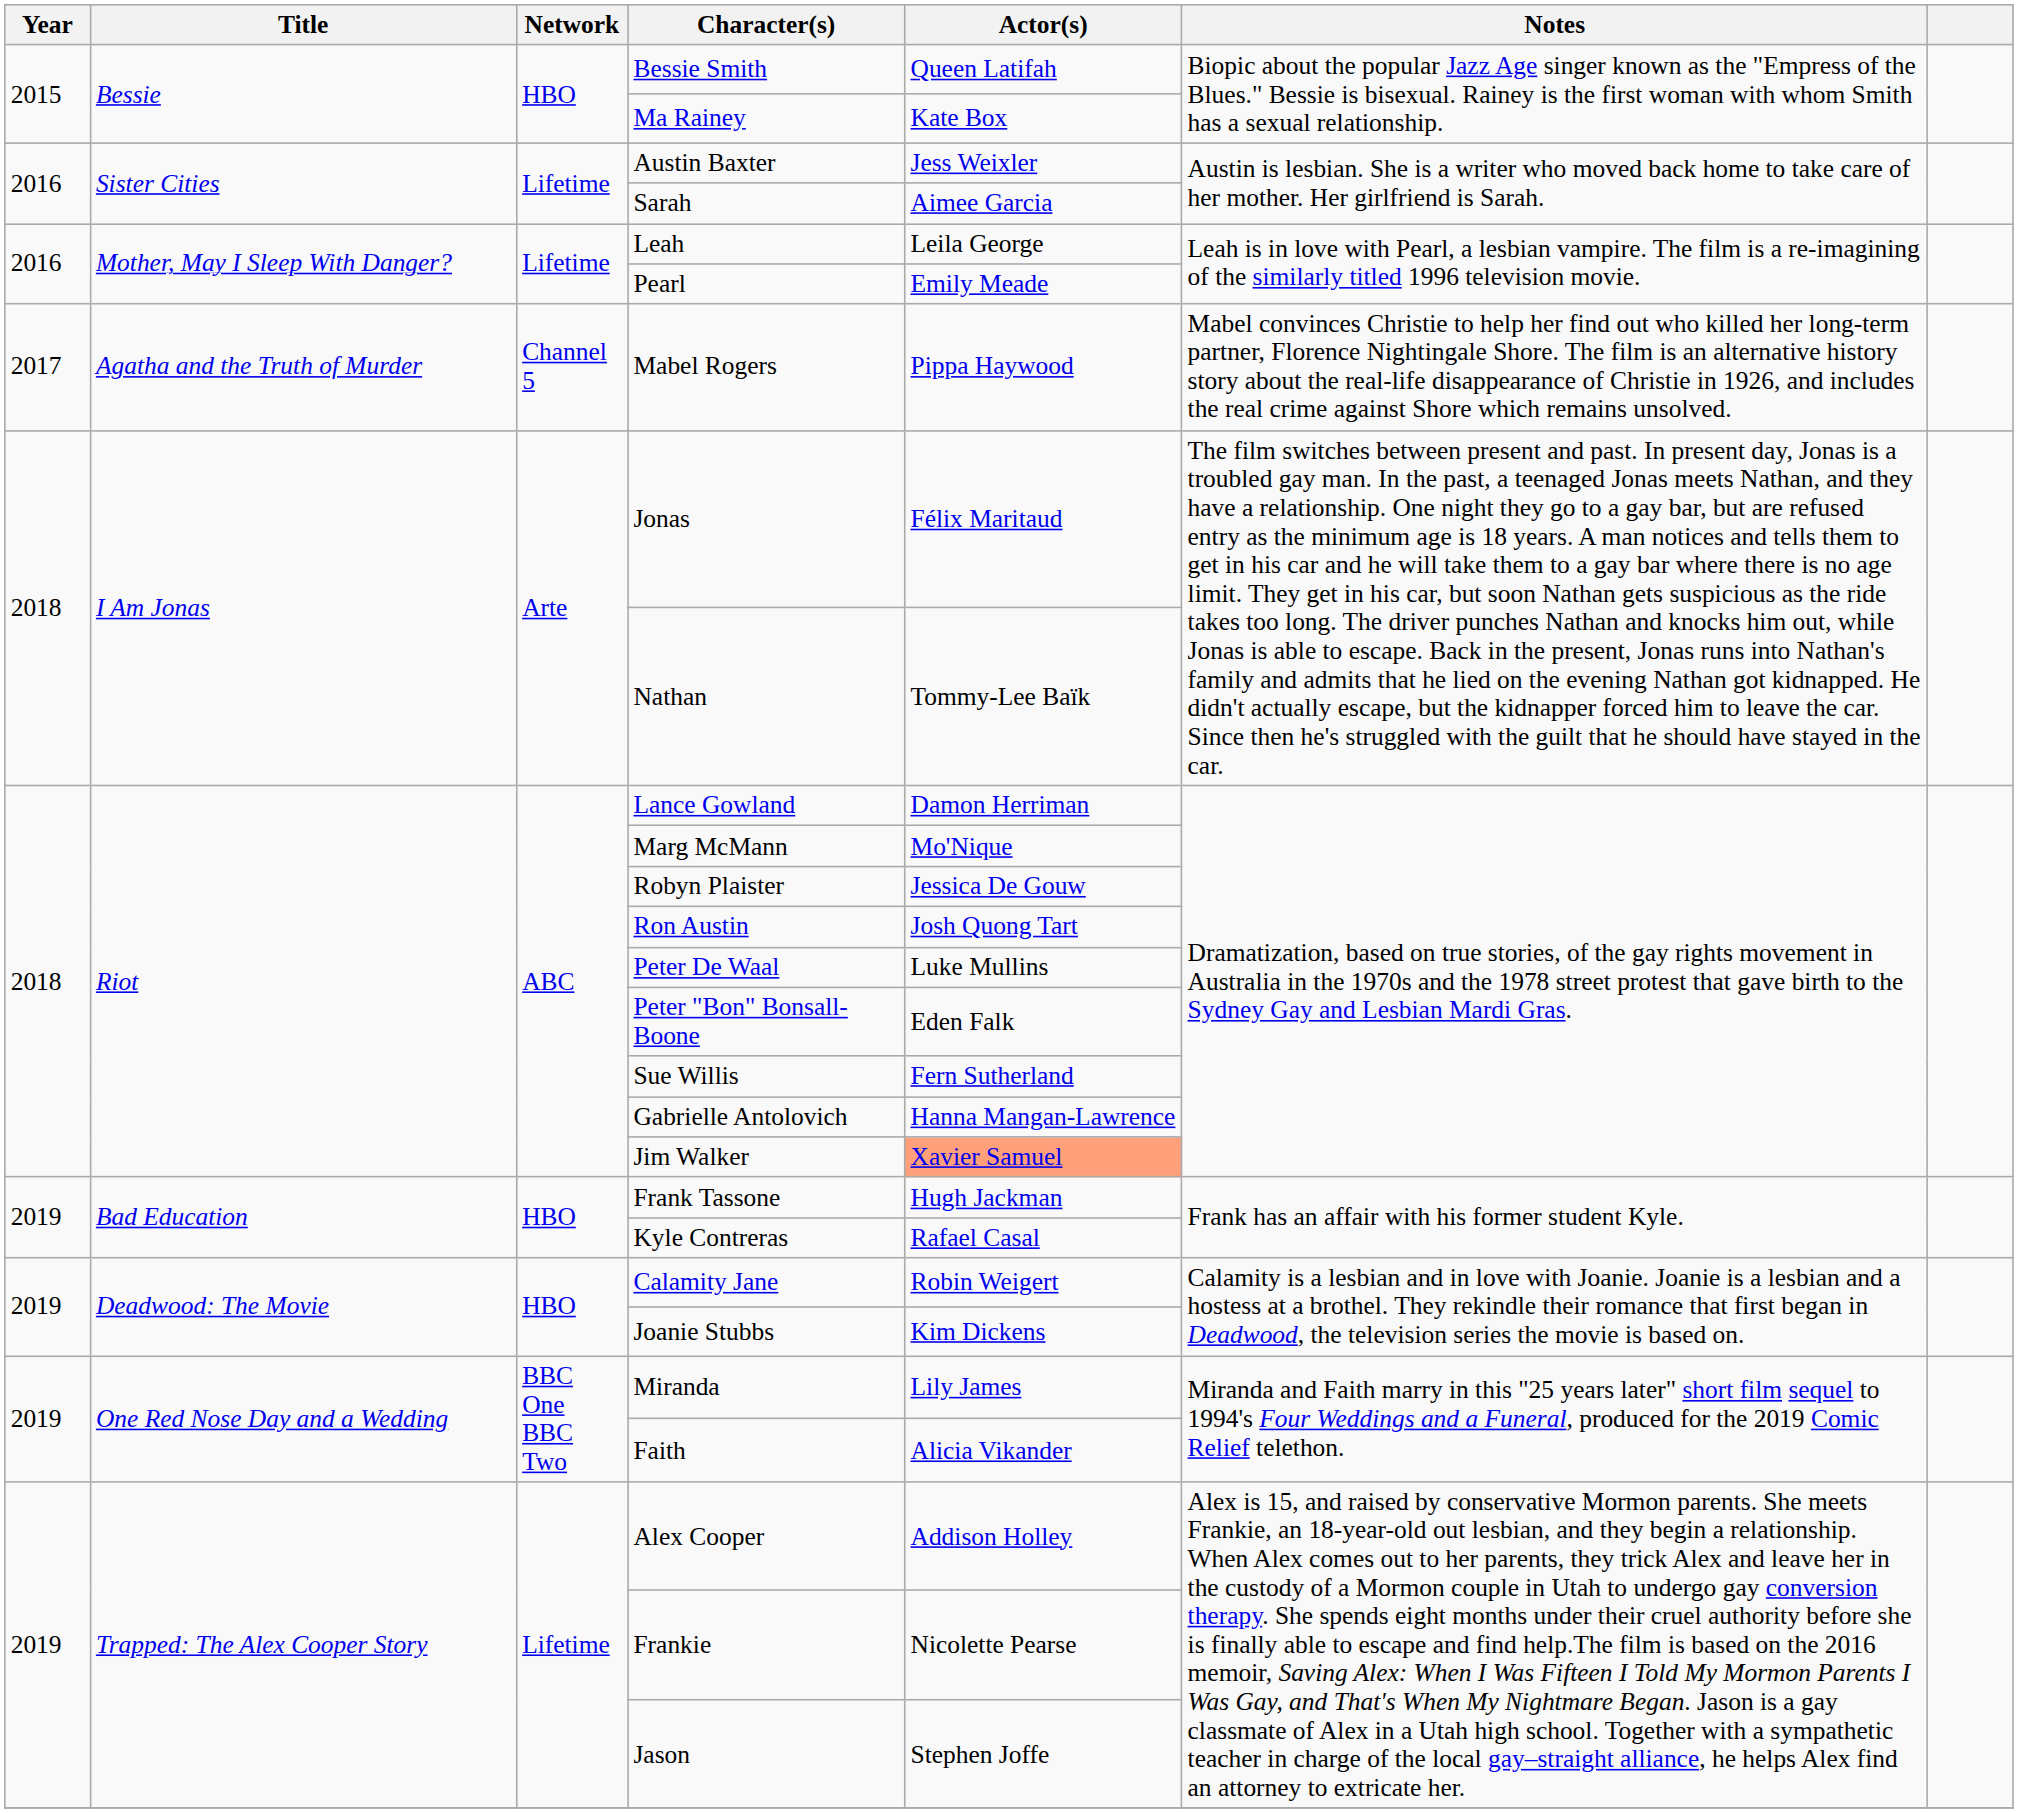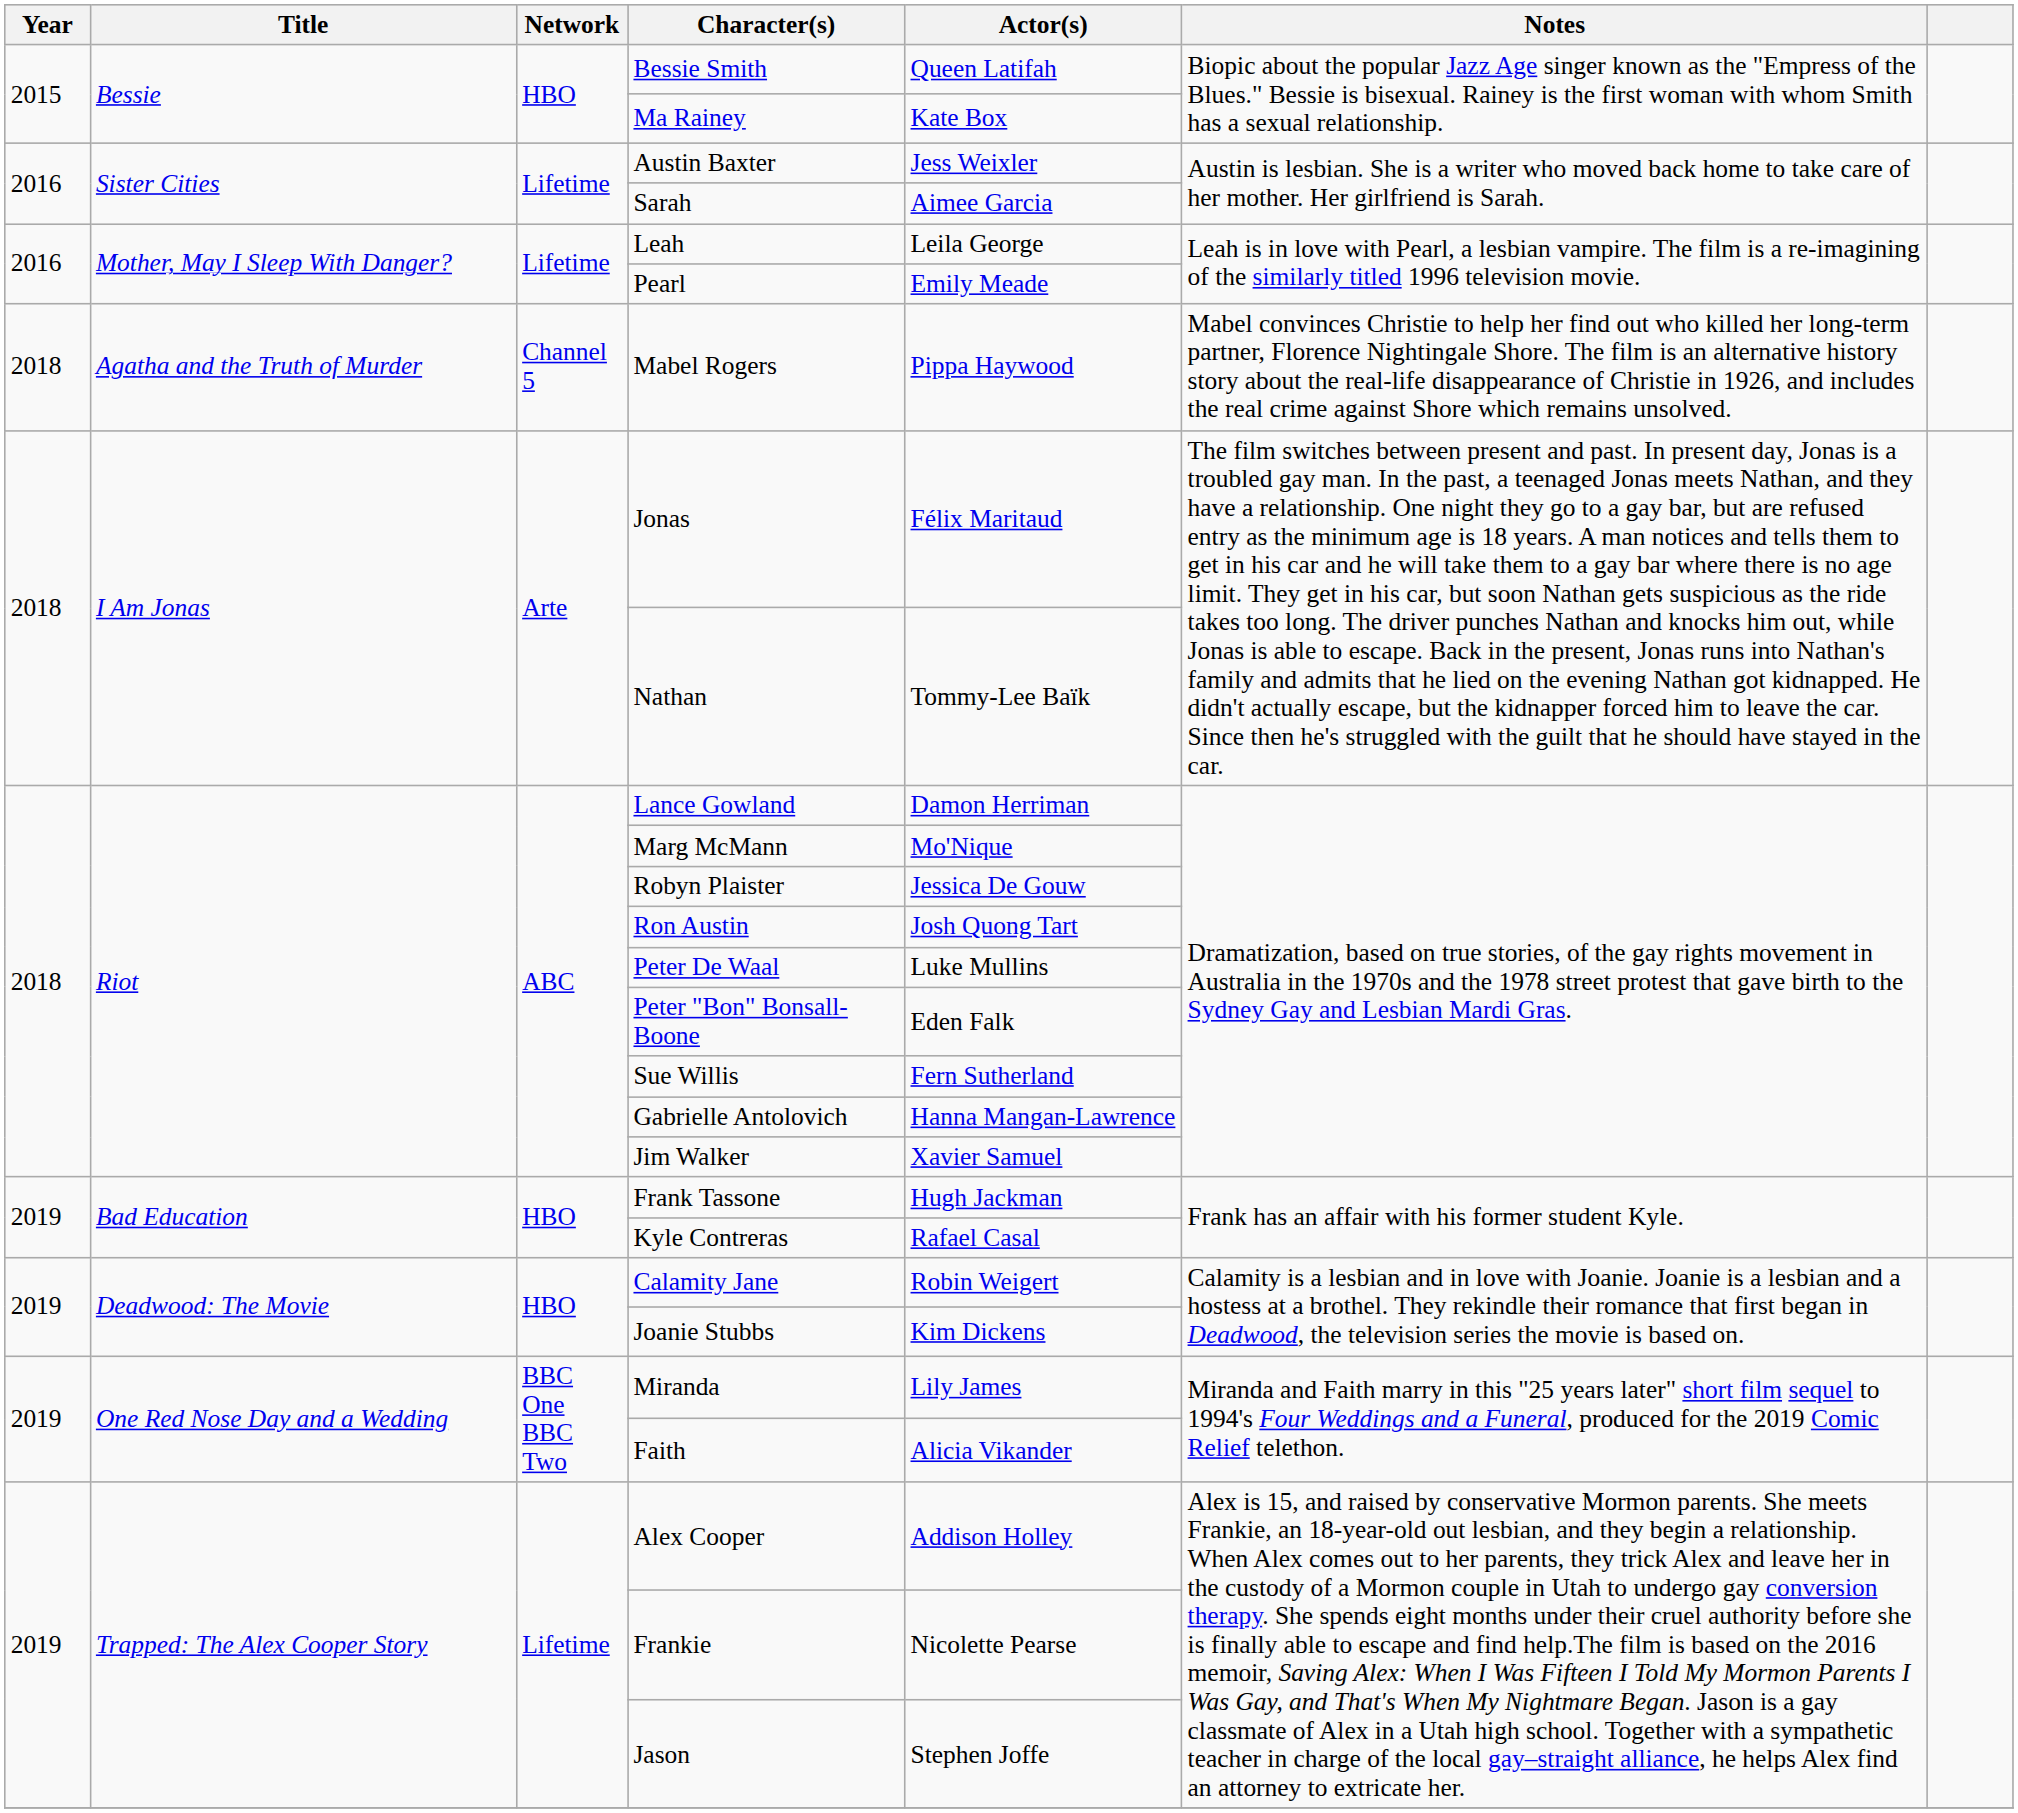 <table class="wikitable sortable" style="width: 100%">
 <tr>
 <th style="width:4%;">Year</th>
 <th style="width:20%;">Title</th>
 <th style="width:4%;">Network</th>
 <th style="width:13%;">Character(s)</th>
 <th style="width:13%;">Actor(s)</th>
 <th style="width:35%;">Notes</th>
 <th style="width:4%;" class="unsortable"></th>
 </tr>
 <tr>
 <td rowspan="2">2015</td>
 <td rowspan="2"><em><a href='#'>Bessie</a></em></td>
 <td rowspan="2"><a href='#'>HBO</a></td>
 <td><a href='#'>Bessie Smith</a></td>
 <td><a href='#'>Queen Latifah</a></td>
 <td rowspan="2">Biopic about the popular <a href='#'>Jazz Age</a> singer known as the "Empress of the Blues." Bessie is bisexual. Rainey is the first woman with whom Smith has a sexual relationship.</td>
 <td rowspan="2"></td>
 </tr>
 <tr>
 <td><a href='#'>Ma Rainey</a></td>
 <td><a href='#'>Kate Box</a></td>
 </tr>
 <tr>
 <td rowspan="2">2016</td>
 <td rowspan="2"><em><a href='#'>Sister Cities</a></em></td>
 <td rowspan="2"><a href='#'>Lifetime</a></td>
 <td>Austin Baxter</td>
 <td><a href='#'>Jess Weixler</a></td>
 <td rowspan='2'>Austin is lesbian. She is a writer who moved back home to take care of her mother. Her girlfriend is Sarah.</td>
 <td rowspan="2"></td>
 </tr>
 <tr>
 <td>Sarah</td>
 <td><a href='#'>Aimee Garcia</a></td>
 </tr>
 <tr>
 <td rowspan="2">2016</td>
 <td rowspan="2"><em><a href='#'>Mother, May I Sleep With Danger?</a></em></td>
 <td rowspan="2"><a href='#'>Lifetime</a></td>
 <td>Leah</td>
 <td>Leila George</td>
 <td rowspan="2">Leah is in love with Pearl, a lesbian vampire. The film is a re-imagining of the <a href='#'>similarly titled</a> 1996 television movie.</td>
 <td rowspan="2"></td>
 </tr>
 <tr>
 <td>Pearl</td>
 <td><a href='#'>Emily Meade</a></td>
 </tr>
 <tr>
-<td>2017</td>
+<td>2018</td>
 <td><em><a href='#'>Agatha and the Truth of Murder</a></em></td>
 <td><a href='#'>Channel 5</a></td>
 <td>Mabel Rogers</td>
 <td><a href='#'>Pippa Haywood</a></td>
 <td>Mabel convinces Christie to help her find out who killed her long-term partner, Florence Nightingale Shore. The film is an alternative history story about the real-life disappearance of Christie in 1926, and includes the real crime against Shore which remains unsolved.</td>
 <td></td>
 </tr>
 <tr>
 <td rowspan="2">2018</td>
 <td rowspan="2"><em><a href='#'>I Am Jonas</a></em></td>
 <td rowspan="2"><a href='#'>Arte</a></td>
 <td>Jonas</td>
 <td><a href='#'>Félix Maritaud</a></td>
 <td rowspan="2">The film switches between present and past. In present day, Jonas is a troubled gay man. In the past, a teenaged Jonas meets Nathan, and they have a relationship. One night they go to a gay bar, but are refused entry as the minimum age is 18 years. A man notices and tells them to get in his car and he will take them to a gay bar where there is no age limit. They get in his car, but soon Nathan gets suspicious as the ride takes too long. The driver punches Nathan and knocks him out, while Jonas is able to escape. Back in the present, Jonas runs into Nathan's family and admits that he lied on the evening Nathan got kidnapped. He didn't actually escape, but the kidnapper forced him to leave the car. Since then he's struggled with the guilt that he should have stayed in the car.</td>
 <td rowspan="2"></td>
 </tr>
 <tr>
 <td>Nathan</td>
 <td>Tommy-Lee Baïk</td>
 </tr>
 <tr>
 <td rowspan="9">2018</td>
 <td rowspan="9"><em><a href='#'>Riot</a></em></td>
 <td rowspan="9"><a href='#'>ABC</a></td>
 <td><a href='#'>Lance Gowland</a></td>
 <td><a href='#'>Damon Herriman</a></td>
 <td rowspan="9">Dramatization, based on true stories, of the gay rights movement in Australia in the 1970s and the 1978 street protest that gave birth to the <a href='#'>Sydney Gay and Lesbian Mardi Gras</a>.</td>
 <td rowspan="9"></td>
 </tr>
 <tr>
 <td>Marg McMann</td>
 <td><a href='#'>Mo'Nique</a></td>
 </tr>
 <tr>
 <td>Robyn Plaister</td>
 <td><a href='#'>Jessica De Gouw</a></td>
 </tr>
 <tr>
 <td><a href='#'>Ron Austin</a></td>
 <td><a href='#'>Josh Quong Tart</a></td>
 </tr>
 <tr>
 <td><a href='#'>Peter De Waal</a></td>
 <td>Luke Mullins</td>
 </tr>
 <tr>
 <td><a href='#'>Peter "Bon" Bonsall-Boone</a></td>
 <td>Eden Falk</td>
 </tr>
 <tr>
 <td>Sue Willis</td>
 <td><a href='#'>Fern Sutherland</a></td>
 </tr>
 <tr>
 <td>Gabrielle Antolovich</td>
 <td><a href='#'>Hanna Mangan-Lawrence</a></td>
 </tr>
 <tr>
 <td>Jim Walker</td>
-<td style="background: lightsalmon;"><a href='#'>Xavier Samuel</a></td>
+<td><a href='#'>Xavier Samuel</a></td>
 </tr>
 <tr>
 <td rowspan="2">2019</td>
 <td rowspan="2"><em><a href='#'>Bad Education</a></em></td>
 <td rowspan="2"><a href='#'>HBO</a></td>
 <td>Frank Tassone</td>
 <td><a href='#'>Hugh Jackman</a></td>
 <td rowspan="2">Frank has an affair with his former student Kyle.</td>
 <td rowspan="2"></td>
 </tr>
 <tr>
 <td>Kyle Contreras</td>
 <td><a href='#'>Rafael Casal</a></td>
 </tr>
 <tr>
 <td rowspan="2">2019</td>
 <td rowspan="2"><em><a href='#'>Deadwood: The Movie</a></em></td>
 <td rowspan="2"><a href='#'>HBO</a></td>
 <td><a href='#'>Calamity Jane</a></td>
 <td><a href='#'>Robin Weigert</a></td>
 <td rowspan="2">Calamity is a lesbian and in love with Joanie. Joanie is a lesbian and a hostess at a brothel. They rekindle their romance that first began in <em><a href='#'>Deadwood</a></em>, the television series the movie is based on.</td>
 <td rowspan="2"></td>
 </tr>
 <tr>
 <td>Joanie Stubbs</td>
 <td><a href='#'>Kim Dickens</a></td>
 </tr>
 <tr>
 <td rowspan="2">2019</td>
 <td rowspan="2"><em><a href='#'>One Red Nose Day and a Wedding</a></em></td>
 <td rowspan="2"><a href='#'>BBC One</a> <br> <a href='#'>BBC Two</a></td>
 <td>Miranda</td>
 <td><a href='#'>Lily James</a></td>
 <td rowspan="2">Miranda and Faith marry in this "25 years later" <a href='#'>short film</a> <a href='#'>sequel</a> to 1994's <em><a href='#'>Four Weddings and a Funeral</a></em>, produced for the 2019 <a href='#'>Comic Relief</a> telethon.</td>
 <td rowspan="2"></td>
 </tr>
 <tr>
 <td>Faith</td>
 <td><a href='#'>Alicia Vikander</a></td>
 </tr>
 <tr>
 <td rowspan="3">2019</td>
 <td rowspan="3"><em><a href='#'>Trapped: The Alex Cooper Story</a></em></td>
 <td rowspan="3"><a href='#'>Lifetime</a></td>
 <td>Alex Cooper</td>
 <td><a href='#'>Addison Holley</a></td>
 <td rowspan="3">Alex is 15, and raised by conservative Mormon parents. She meets Frankie, an 18-year-old out lesbian, and they begin a relationship. When Alex comes out to her parents, they trick Alex and leave her in the custody of a Mormon couple in Utah to undergo gay <a href='#'>conversion therapy</a>. She spends eight months under their cruel authority before she is finally able to escape and find help.The film is based on the 2016 memoir, <em>Saving Alex: When I Was Fifteen I Told My Mormon Parents I Was Gay, and That's When My Nightmare Began</em>.  Jason is a gay classmate of Alex in a Utah high school. Together with a sympathetic teacher in charge of the local <a href='#'>gay–straight alliance</a>, he helps Alex find an attorney to extricate her.</td>
 <td rowspan="3">  </td>
 </tr>
 <tr>
 <td>Frankie</td>
 <td>Nicolette Pearse</td>
 </tr>
 <tr>
 <td>Jason</td>
 <td>Stephen Joffe</td>
 </tr>
 <tr>
 </tr>
 </table>
